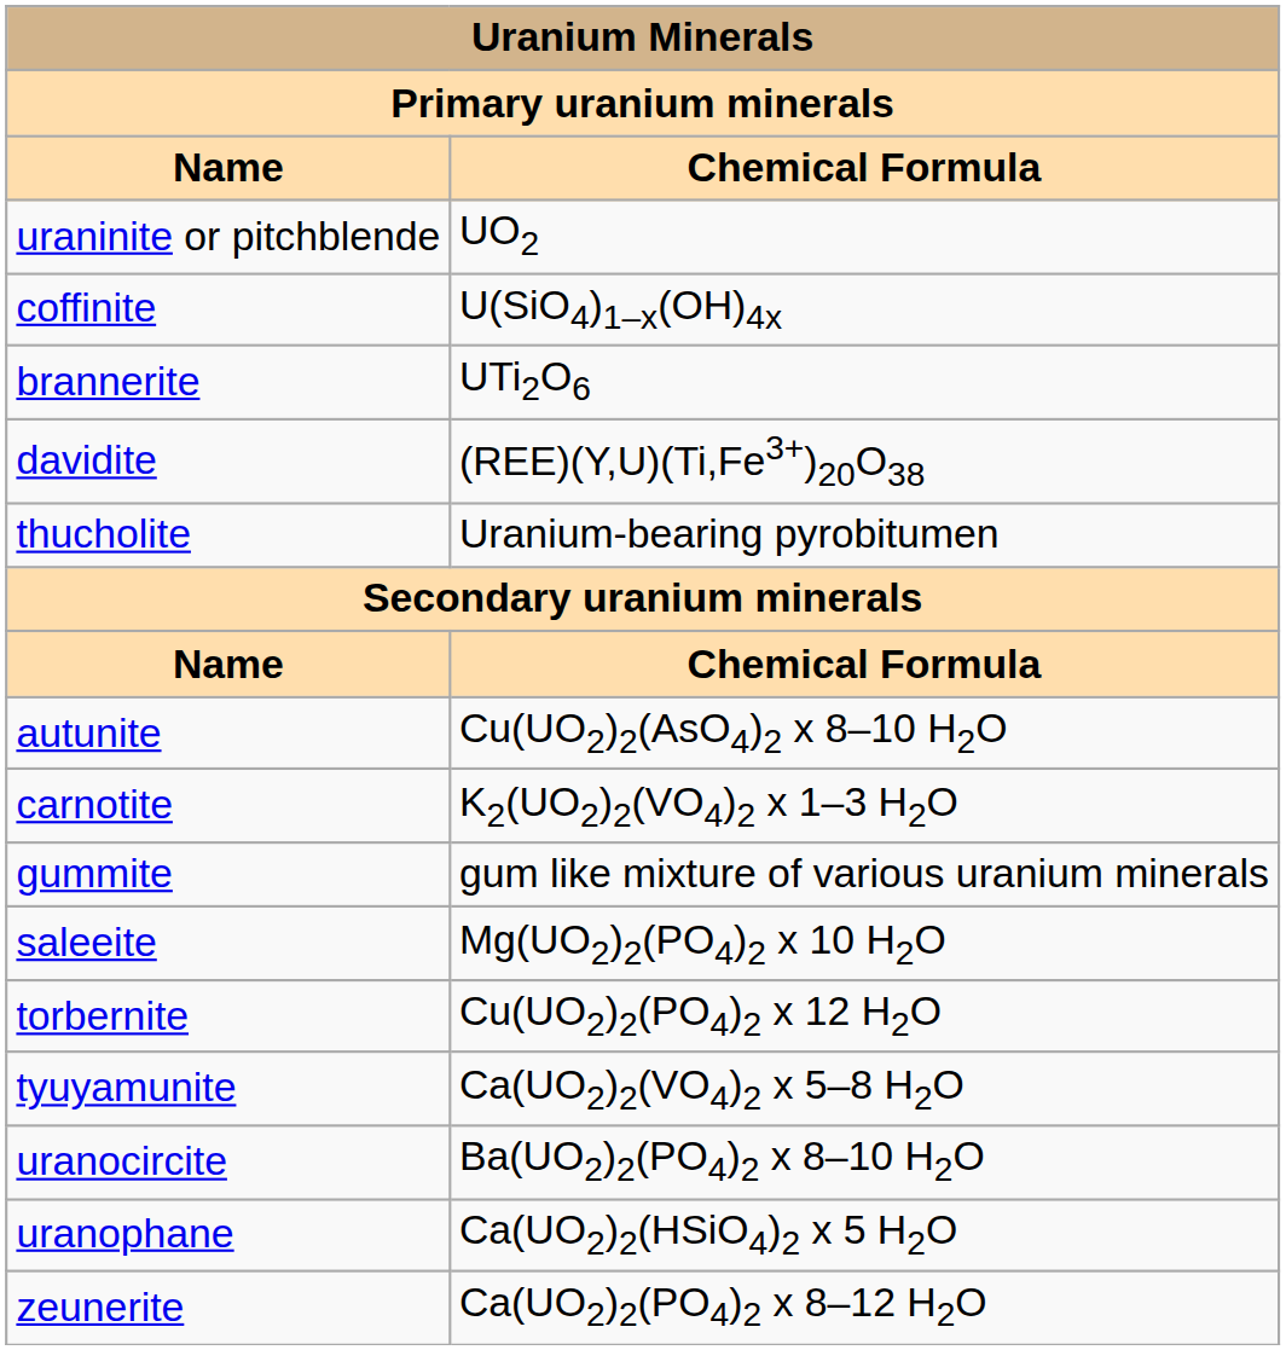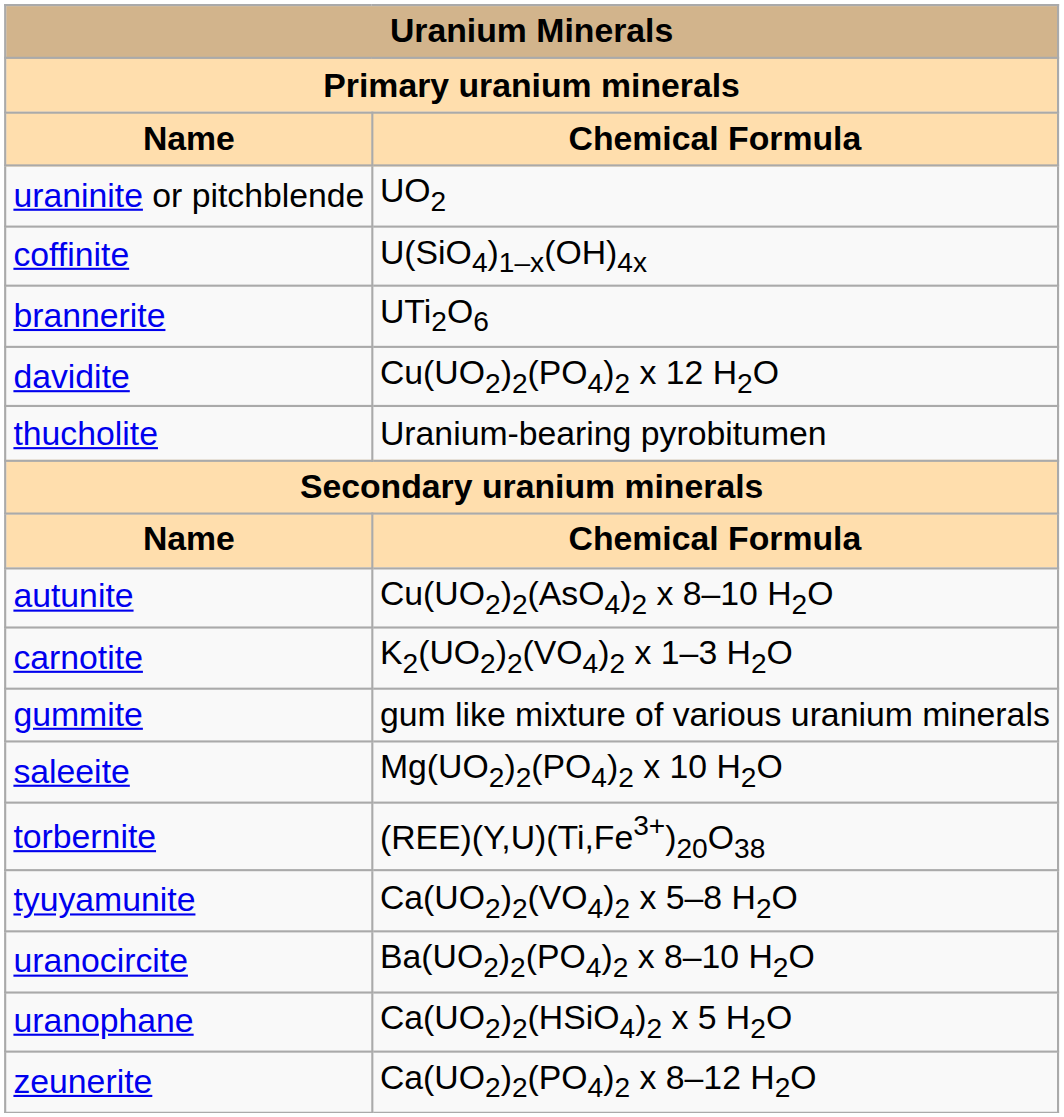 <table class="wikitable" style="margin:auto;">
 <tr>
 <th colspan="2"  style="background:tan; text-align:center;">Uranium Minerals</th>
 </tr>
 <tr>
 <th colspan="2"  style="background:#ffdead; text-align:center;">Primary uranium minerals</th>
 </tr>
 <tr>
 <th style="background:#ffdead;">Name</th>
 <th style="background:#ffdead;">Chemical Formula</th>
 </tr>
 <tr>
 <td><a href='#'>uraninite</a> or pitchblende</td>
 <td>UO<sub>2</sub></td>
 </tr>
 <tr>
 <td><a href='#'>coffinite</a></td>
 <td>U(SiO<sub>4</sub>)<sub>1–x</sub>(OH)<sub>4x</sub></td>
 </tr>
 <tr>
 <td><a href='#'>brannerite</a></td>
 <td>UTi<sub>2</sub>O<sub>6</sub></td>
 </tr>
 <tr>
 <td><a href='#'>davidite</a></td>
-<td>(REE)(Y,U)(Ti,Fe<sup>3+</sup>)<sub>20</sub>O<sub>38</sub></td>
+<td>Cu(UO<sub>2</sub>)<sub>2</sub>(PO<sub>4</sub>)<sub>2</sub> x 12 H<sub>2</sub>O</td>
 </tr>
 <tr>
 <td><a href='#'>thucholite</a></td>
 <td>Uranium-bearing pyrobitumen</td>
 </tr>
 <tr>
 <th colspan="2"  style="background:#ffdead; text-align:center;">Secondary uranium minerals</th>
 </tr>
 <tr>
 <th style="background:#ffdead;">Name</th>
 <th style="background:#ffdead;">Chemical Formula</th>
 </tr>
 <tr>
 <td><a href='#'>autunite</a></td>
 <td>Cu(UO<sub>2</sub>)<sub>2</sub>(AsO<sub>4</sub>)<sub>2</sub> x 8–10 H<sub>2</sub>O</td>
 </tr>
 <tr>
 <td><a href='#'>carnotite</a></td>
 <td>K<sub>2</sub>(UO<sub>2</sub>)<sub>2</sub>(VO<sub>4</sub>)<sub>2</sub> x 1–3 H<sub>2</sub>O</td>
 </tr>
 <tr>
 <td><a href='#'>gummite</a></td>
 <td>gum like mixture of various uranium minerals</td>
 </tr>
 <tr>
 <td><a href='#'>saleeite</a></td>
 <td>Mg(UO<sub>2</sub>)<sub>2</sub>(PO<sub>4</sub>)<sub>2</sub> x 10 H<sub>2</sub>O</td>
 </tr>
 <tr>
 <td><a href='#'>torbernite</a></td>
-<td>Cu(UO<sub>2</sub>)<sub>2</sub>(PO<sub>4</sub>)<sub>2</sub> x 12 H<sub>2</sub>O</td>
+<td>(REE)(Y,U)(Ti,Fe<sup>3+</sup>)<sub>20</sub>O<sub>38</sub></td>
 </tr>
 <tr>
 <td><a href='#'>tyuyamunite</a></td>
 <td>Ca(UO<sub>2</sub>)<sub>2</sub>(VO<sub>4</sub>)<sub>2</sub> x 5–8 H<sub>2</sub>O</td>
 </tr>
 <tr>
 <td><a href='#'>uranocircite</a></td>
 <td>Ba(UO<sub>2</sub>)<sub>2</sub>(PO<sub>4</sub>)<sub>2</sub> x 8–10 H<sub>2</sub>O</td>
 </tr>
 <tr>
 <td><a href='#'>uranophane</a></td>
 <td>Ca(UO<sub>2</sub>)<sub>2</sub>(HSiO<sub>4</sub>)<sub>2</sub> x 5 H<sub>2</sub>O</td>
 </tr>
 <tr>
 <td><a href='#'>zeunerite</a></td>
 <td>Ca(UO<sub>2</sub>)<sub>2</sub>(PO<sub>4</sub>)<sub>2</sub> x 8–12 H<sub>2</sub>O</td>
 </tr>
 </table>
